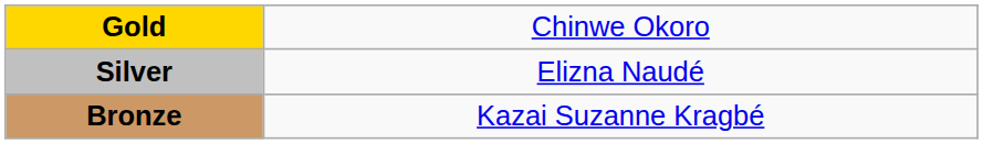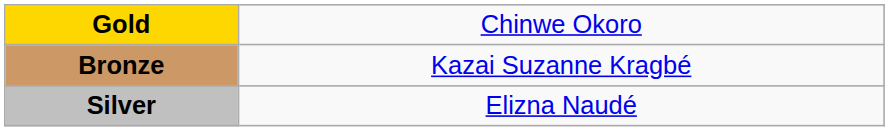 <table class="wikitable" style=" text-align:center; " width="35%">
 <tr>
 <td bgcolor="gold"><strong>Gold</strong></td>
 <td><a href='#'>Chinwe Okoro</a><br>  <small><em></em></small></td>
 </tr>
 <tr>
+<td bgcolor="CC9966"><strong>Bronze</strong></td>
+<td><a href='#'>Kazai Suzanne Kragbé</a><br>  <small><em></em></small></td>
+</tr>
+<tr>
 <td bgcolor="silver"><strong>Silver</strong></td>
 <td><a href='#'>Elizna Naudé</a><br>  <small><em></em></small></td>
 </tr>
-<tr>
-<td bgcolor="CC9966"><strong>Bronze</strong></td>
-<td><a href='#'>Kazai Suzanne Kragbé</a><br>  <small><em></em></small></td>
-</tr>
 </table>
